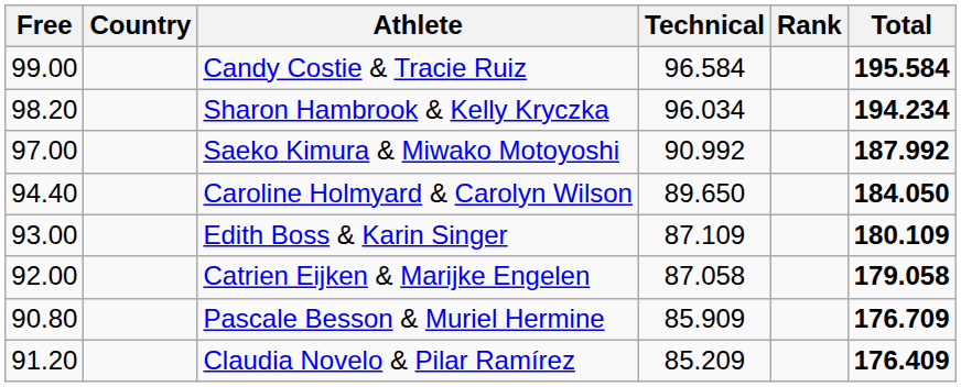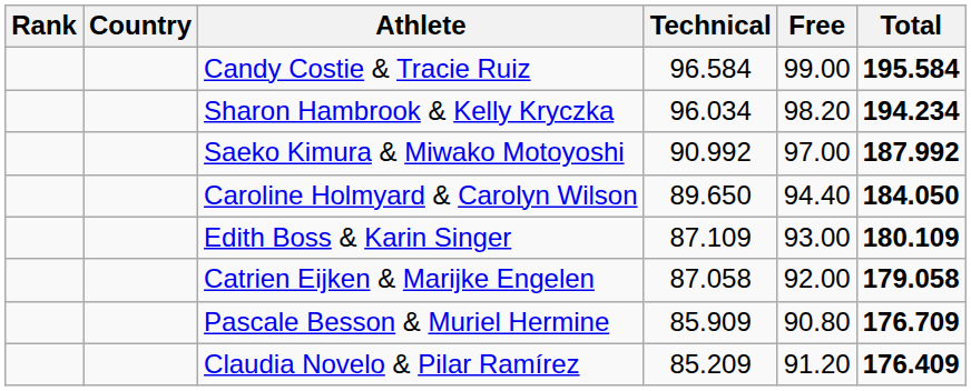 <table class="wikitable sortable" style="text-align:center">
 <tr>
-<th>Free</th>
+<th>Rank</th>
 <th>Country</th>
 <th>Athlete</th>
 <th>Technical</th>
-<th>Rank</th>
+<th>Free</th>
 <th>Total</th>
 </tr>
 <tr>
-<td>99.00</td>
+<td></td>
 <td align=left></td>
 <td align=left><a href='#'>Candy Costie</a> & <a href='#'>Tracie Ruiz</a></td>
 <td>96.584</td>
-<td></td>
+<td>99.00</td>
 <td><strong>195.584</strong></td>
 </tr>
 <tr>
-<td>98.20</td>
+<td></td>
 <td align=left></td>
 <td align=left><a href='#'>Sharon Hambrook</a> & <a href='#'>Kelly Kryczka</a></td>
 <td>96.034</td>
-<td></td>
+<td>98.20</td>
 <td><strong>194.234</strong></td>
 </tr>
 <tr>
-<td>97.00</td>
+<td></td>
 <td align=left></td>
 <td align=left><a href='#'>Saeko Kimura</a> & <a href='#'>Miwako Motoyoshi</a></td>
 <td>90.992</td>
-<td></td>
+<td>97.00</td>
 <td><strong>187.992</strong></td>
 </tr>
 <tr>
-<td>94.40</td>
+<td></td>
 <td align=left></td>
 <td align=left><a href='#'>Caroline Holmyard</a> & <a href='#'>Carolyn Wilson</a></td>
 <td>89.650</td>
-<td></td>
+<td>94.40</td>
 <td><strong>184.050</strong></td>
 </tr>
 <tr>
-<td>93.00</td>
+<td></td>
 <td align=left></td>
 <td align=left><a href='#'>Edith Boss</a> & <a href='#'>Karin Singer</a></td>
 <td>87.109</td>
-<td></td>
+<td>93.00</td>
 <td><strong>180.109</strong></td>
 </tr>
 <tr>
-<td>92.00</td>
+<td></td>
 <td align=left></td>
 <td align=left><a href='#'>Catrien Eijken</a> & <a href='#'>Marijke Engelen</a></td>
 <td>87.058</td>
-<td></td>
+<td>92.00</td>
 <td><strong>179.058</strong></td>
 </tr>
 <tr>
-<td>90.80</td>
+<td></td>
 <td align=left></td>
 <td align=left><a href='#'>Pascale Besson</a> & <a href='#'>Muriel Hermine</a></td>
 <td>85.909</td>
-<td></td>
+<td>90.80</td>
 <td><strong>176.709</strong></td>
 </tr>
 <tr>
-<td>91.20</td>
+<td></td>
 <td align=left></td>
 <td align=left><a href='#'>Claudia Novelo</a> & <a href='#'>Pilar Ramírez</a></td>
 <td>85.209</td>
-<td></td>
+<td>91.20</td>
 <td><strong>176.409</strong></td>
 </tr>
 </table>
